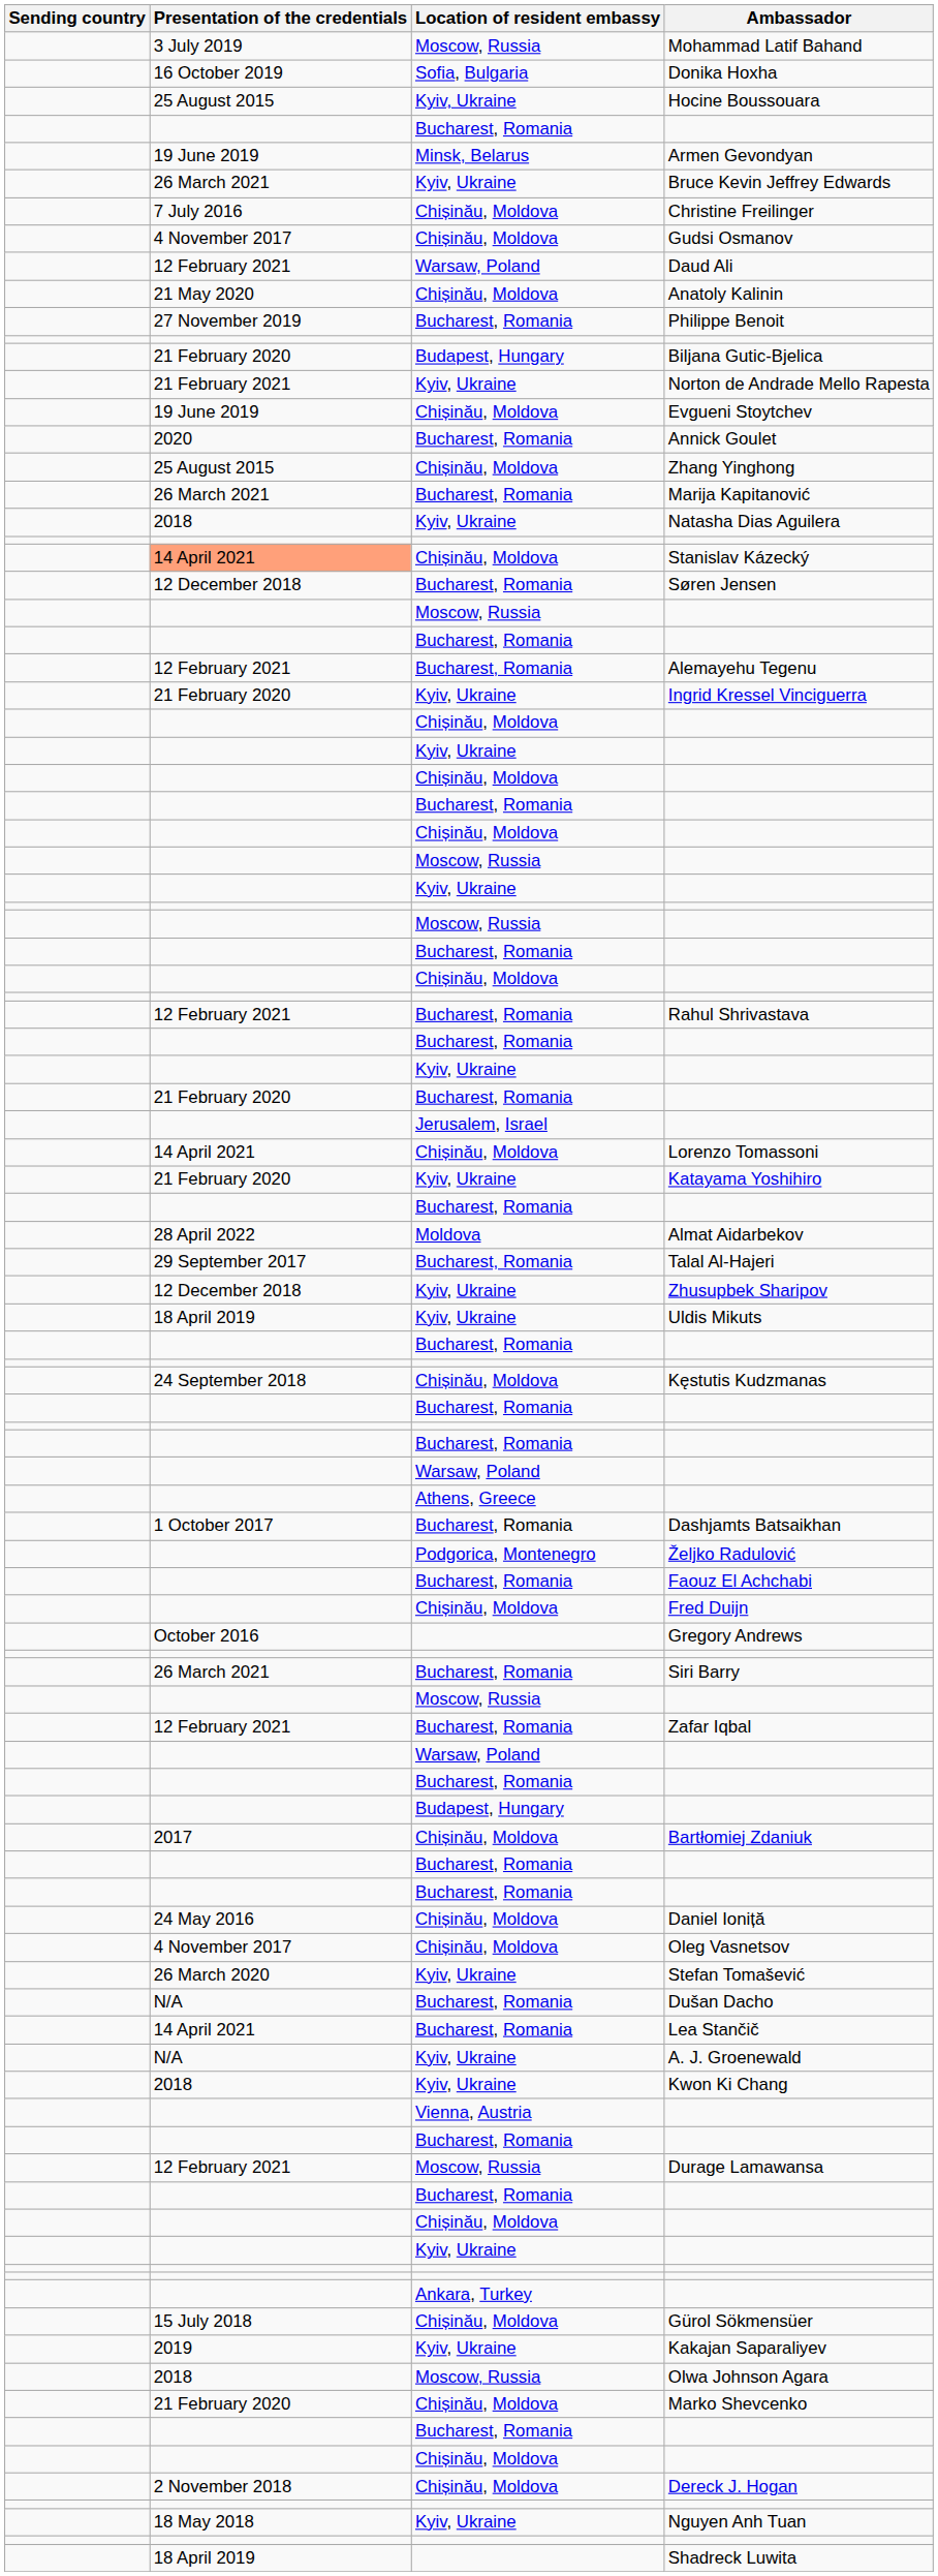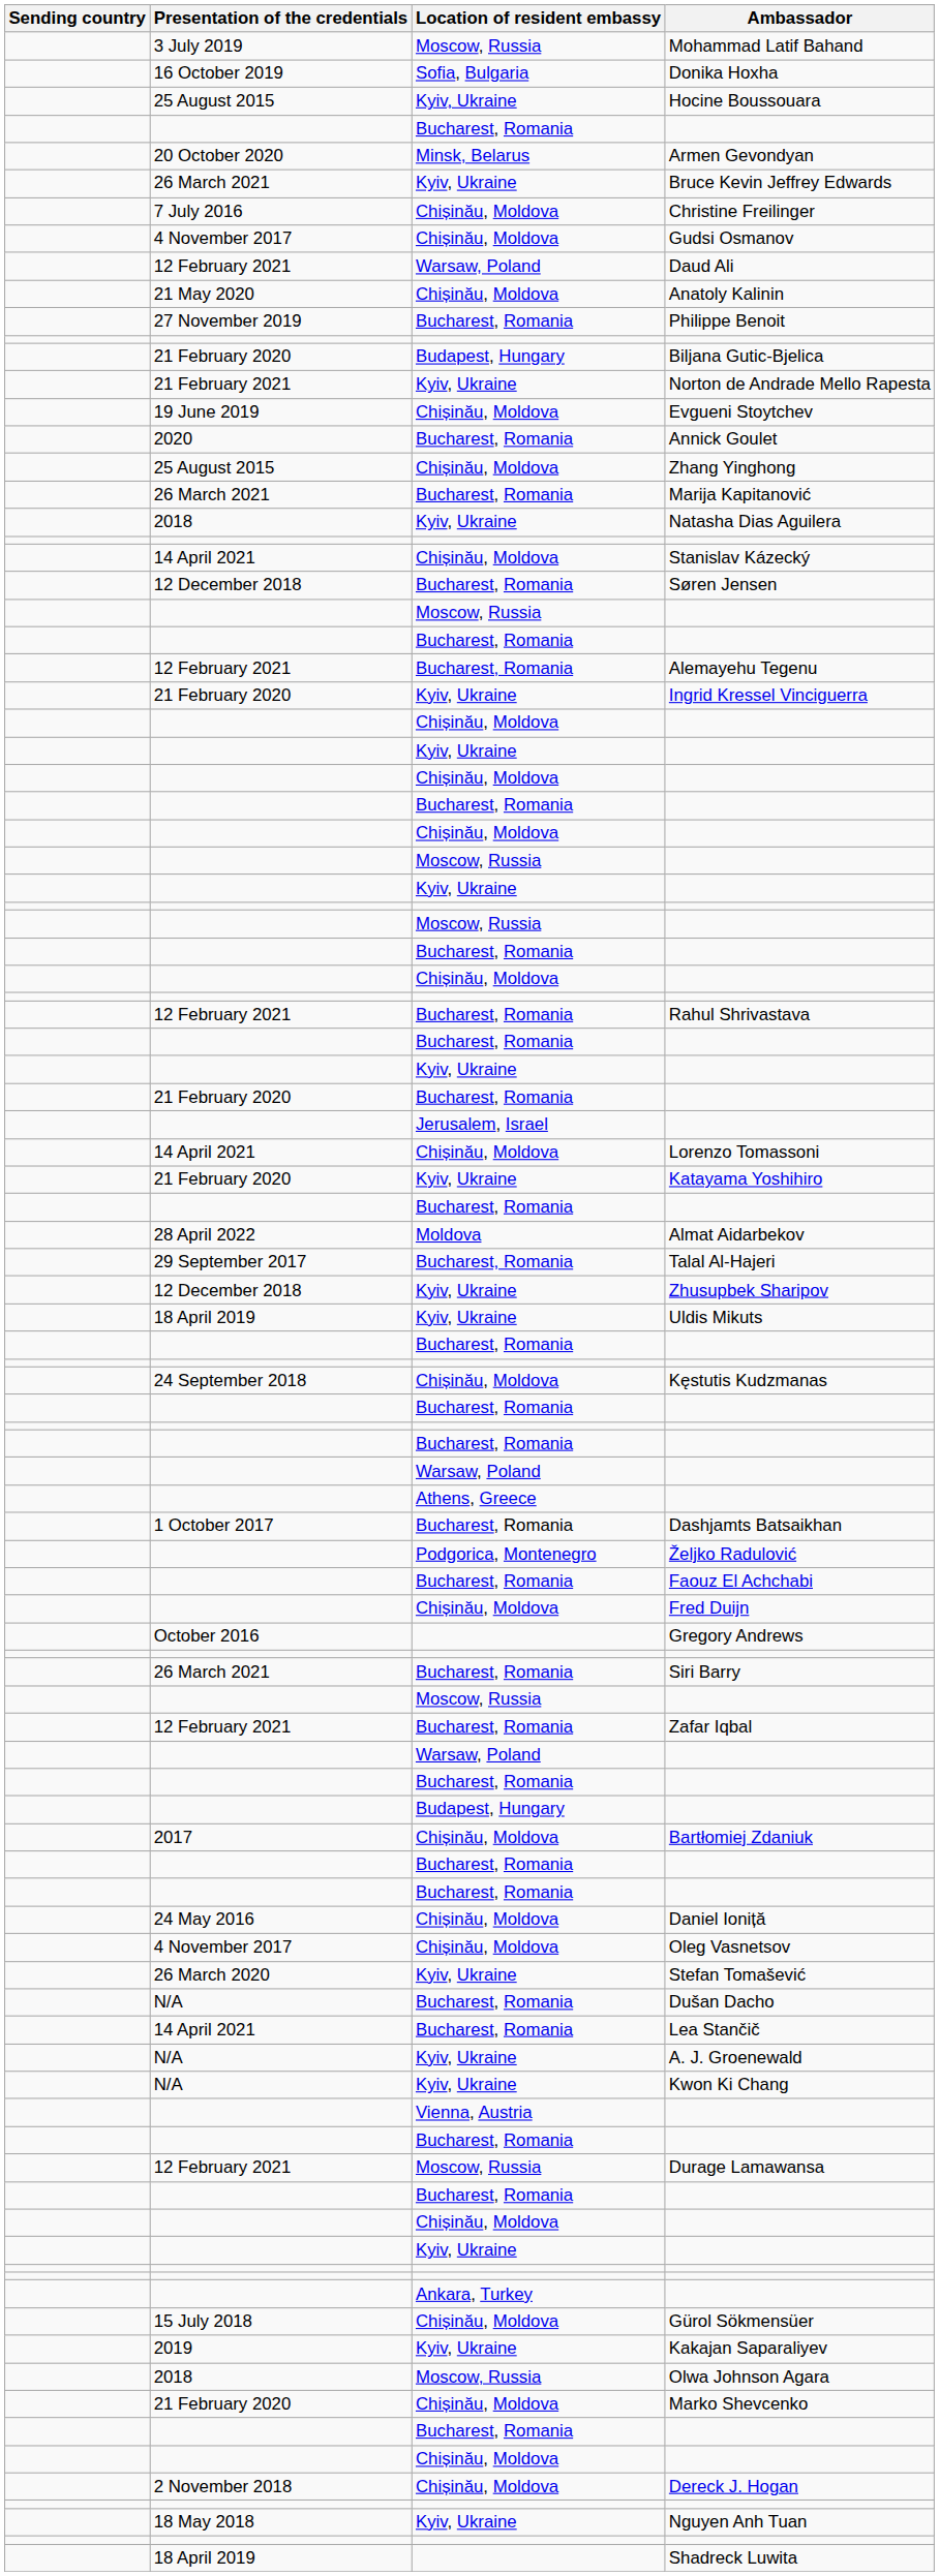 <table class="wikitable sortable">
 <tr>
 <th>Sending country</th>
 <th>Presentation of the credentials</th>
 <th>Location of resident embassy</th>
 <th>Ambassador</th>
 </tr>
 <tr>
 <td></td>
 <td>3 July 2019</td>
 <td><a href='#'>Moscow</a>, <a href='#'>Russia</a></td>
 <td>Mohammad Latif Bahand<br></td>
 </tr>
 <tr>
 <td></td>
 <td>16 October 2019</td>
 <td><a href='#'>Sofia</a>, <a href='#'>Bulgaria</a></td>
 <td>Donika Hoxha</td>
 </tr>
 <tr>
 <td></td>
 <td>25 August 2015</td>
 <td><a href='#'>Kyiv, Ukraine</a></td>
 <td>Hocine Boussouara</td>
 </tr>
 <tr>
 <td></td>
 <td></td>
 <td><a href='#'>Bucharest</a>, <a href='#'>Romania</a></td>
 <td></td>
 </tr>
 <tr>
 <td></td>
-<td>19 June 2019</td>
+<td>20 October 2020</td>
 <td><a href='#'>Minsk, Belarus</a></td>
 <td>Armen Gevondyan</td>
 </tr>
 <tr>
 <td></td>
 <td>26 March 2021</td>
 <td><a href='#'>Kyiv</a>, <a href='#'>Ukraine</a></td>
 <td>Bruce Kevin Jeffrey Edwards</td>
 </tr>
 <tr>
 <td></td>
 <td>7 July 2016</td>
 <td><a href='#'>Chișinău</a>, <a href='#'>Moldova</a></td>
 <td>Christine Freilinger</td>
 </tr>
 <tr>
 <td></td>
 <td>4 November 2017</td>
 <td><a href='#'>Chișinău</a>, <a href='#'>Moldova</a></td>
 <td>Gudsi Osmanov</td>
 </tr>
 <tr>
 <td></td>
 <td>12 February 2021</td>
 <td><a href='#'>Warsaw, Poland</a></td>
 <td>Daud Ali</td>
 </tr>
 <tr>
 <td></td>
 <td>21 May 2020</td>
 <td><a href='#'>Chișinău</a>, <a href='#'>Moldova</a></td>
 <td>Anatoly Kalinin</td>
 </tr>
 <tr>
 <td></td>
 <td>27 November 2019</td>
 <td><a href='#'>Bucharest</a>, <a href='#'>Romania</a></td>
 <td>Philippe Benoit</td>
 </tr>
 <tr>
 <td></td>
 <td></td>
 <td></td>
 <td></td>
 </tr>
 <tr>
 <td></td>
 <td>21 February 2020</td>
 <td><a href='#'>Budapest</a>, <a href='#'>Hungary</a></td>
 <td>Biljana Gutic-Bjelica</td>
 </tr>
 <tr>
 <td></td>
 <td>21 February 2021</td>
 <td><a href='#'>Kyiv</a>, <a href='#'>Ukraine</a></td>
 <td>Norton de Andrade Mello Rapesta</td>
 </tr>
 <tr>
 <td></td>
 <td>19 June 2019</td>
 <td><a href='#'>Chișinău</a>, <a href='#'>Moldova</a></td>
 <td>Evgueni Stoytchev</td>
 </tr>
 <tr>
 <td></td>
 <td>2020</td>
 <td><a href='#'>Bucharest</a>, <a href='#'>Romania</a></td>
 <td>Annick Goulet</td>
 </tr>
 <tr>
 <td></td>
 <td>25 August 2015</td>
 <td><a href='#'>Chișinău</a>, <a href='#'>Moldova</a></td>
 <td>Zhang Yinghong</td>
 </tr>
 <tr>
 <td></td>
 <td>26 March 2021</td>
 <td><a href='#'>Bucharest</a>, <a href='#'>Romania</a></td>
 <td>Marija Kapitanović</td>
 </tr>
 <tr>
 <td></td>
 <td>2018</td>
 <td><a href='#'>Kyiv</a>, <a href='#'>Ukraine</a></td>
 <td>Natasha Dias Aguilera</td>
 </tr>
 <tr>
 <td></td>
 <td></td>
 <td></td>
 <td></td>
 </tr>
 <tr>
 <td></td>
-<td style="background: lightsalmon;">14 April 2021</td>
+<td>14 April 2021</td>
 <td><a href='#'>Chișinău</a>, <a href='#'>Moldova</a></td>
 <td>Stanislav Kázecký</td>
 </tr>
 <tr>
 <td></td>
 <td>12 December 2018</td>
 <td><a href='#'>Bucharest</a>, <a href='#'>Romania</a></td>
 <td>Søren Jensen</td>
 </tr>
 <tr>
 <td></td>
 <td></td>
 <td><a href='#'>Moscow</a>, <a href='#'>Russia</a></td>
 <td></td>
 </tr>
 <tr>
 <td></td>
 <td></td>
 <td><a href='#'>Bucharest</a>, <a href='#'>Romania</a></td>
 <td></td>
 </tr>
 <tr>
 <td></td>
 <td>12 February 2021</td>
 <td><a href='#'>Bucharest, Romania</a></td>
 <td>Alemayehu Tegenu</td>
 </tr>
 <tr>
 <td></td>
 <td>21 February 2020</td>
 <td><a href='#'>Kyiv</a>, <a href='#'>Ukraine</a></td>
 <td><a href='#'>Ingrid Kressel Vinciguerra</a></td>
 </tr>
 <tr>
 <td></td>
 <td></td>
 <td><a href='#'>Chișinău</a>, <a href='#'>Moldova</a></td>
 <td></td>
 </tr>
 <tr>
 <td></td>
 <td></td>
 <td><a href='#'>Kyiv</a>, <a href='#'>Ukraine</a></td>
 <td></td>
 </tr>
 <tr>
 <td></td>
 <td></td>
 <td><a href='#'>Chișinău</a>, <a href='#'>Moldova</a></td>
 <td></td>
 </tr>
 <tr>
 <td></td>
 <td></td>
 <td><a href='#'>Bucharest</a>, <a href='#'>Romania</a></td>
 <td></td>
 </tr>
 <tr>
 <td></td>
 <td></td>
 <td><a href='#'>Chișinău</a>, <a href='#'>Moldova</a></td>
 <td></td>
 </tr>
 <tr>
 <td></td>
 <td></td>
 <td><a href='#'>Moscow</a>, <a href='#'>Russia</a></td>
 <td></td>
 </tr>
 <tr>
 <td></td>
 <td></td>
 <td><a href='#'>Kyiv</a>, <a href='#'>Ukraine</a></td>
 <td></td>
 </tr>
 <tr>
 <td></td>
 <td></td>
 <td></td>
 <td></td>
 </tr>
 <tr>
 <td></td>
 <td></td>
 <td><a href='#'>Moscow</a>, <a href='#'>Russia</a></td>
 <td></td>
 </tr>
 <tr>
 <td></td>
 <td></td>
 <td><a href='#'>Bucharest</a>, <a href='#'>Romania</a></td>
 <td></td>
 </tr>
 <tr>
 <td></td>
 <td></td>
 <td><a href='#'>Chișinău</a>, <a href='#'>Moldova</a></td>
 <td></td>
 </tr>
 <tr>
 <td></td>
 <td></td>
 <td></td>
 <td></td>
 </tr>
 <tr>
 <td></td>
 <td>12 February 2021</td>
 <td><a href='#'>Bucharest</a>, <a href='#'>Romania</a></td>
 <td>Rahul Shrivastava</td>
 </tr>
 <tr>
 <td></td>
 <td></td>
 <td><a href='#'>Bucharest</a>, <a href='#'>Romania</a></td>
 <td></td>
 </tr>
 <tr>
 <td></td>
 <td></td>
 <td><a href='#'>Kyiv</a>, <a href='#'>Ukraine</a></td>
 <td></td>
 </tr>
 <tr>
 <td></td>
 <td>21 February 2020</td>
 <td><a href='#'>Bucharest</a>, <a href='#'>Romania</a></td>
 <td></td>
 </tr>
 <tr>
 <td></td>
 <td></td>
 <td><a href='#'>Jerusalem</a>, <a href='#'>Israel</a></td>
 <td></td>
 </tr>
 <tr>
 <td></td>
 <td>14 April 2021</td>
 <td><a href='#'>Chișinău</a>, <a href='#'>Moldova</a></td>
 <td>Lorenzo Tomassoni</td>
 </tr>
 <tr>
 <td></td>
 <td>21 February 2020</td>
 <td><a href='#'>Kyiv</a>, <a href='#'>Ukraine</a></td>
 <td><a href='#'>Katayama Yoshihiro</a></td>
 </tr>
 <tr>
 <td></td>
 <td></td>
 <td><a href='#'>Bucharest</a>, <a href='#'>Romania</a></td>
 <td></td>
 </tr>
 <tr>
 <td></td>
 <td>28 April  2022</td>
 <td><a href='#'>Moldova</a></td>
 <td>Almat Aidarbekov</td>
 </tr>
 <tr>
 <td></td>
 <td>29 September 2017</td>
 <td><a href='#'>Bucharest, Romania</a></td>
 <td>Talal Al-Hajeri</td>
 </tr>
 <tr>
 <td></td>
 <td>12 December 2018</td>
 <td><a href='#'>Kyiv</a>, <a href='#'>Ukraine</a></td>
 <td><a href='#'>Zhusupbek Sharipov</a></td>
 </tr>
 <tr>
 <td></td>
 <td>18 April 2019</td>
 <td><a href='#'>Kyiv</a>, <a href='#'>Ukraine</a></td>
 <td>Uldis Mikuts</td>
 </tr>
 <tr>
 <td></td>
 <td></td>
 <td><a href='#'>Bucharest</a>, <a href='#'>Romania</a></td>
 <td></td>
 </tr>
 <tr>
 <td></td>
 <td></td>
 <td></td>
 <td></td>
 </tr>
 <tr>
 <td></td>
 <td>24 September 2018</td>
 <td><a href='#'>Chișinău</a>, <a href='#'>Moldova</a></td>
 <td>Kęstutis Kudzmanas</td>
 </tr>
 <tr>
 <td></td>
 <td></td>
 <td><a href='#'>Bucharest</a>, <a href='#'>Romania</a></td>
 <td></td>
 </tr>
 <tr>
 <td></td>
 <td></td>
 <td></td>
 <td></td>
 </tr>
 <tr>
 <td></td>
 <td></td>
 <td><a href='#'>Bucharest</a>, <a href='#'>Romania</a></td>
 <td></td>
 </tr>
 <tr>
 <td></td>
 <td></td>
 <td><a href='#'>Warsaw</a>, <a href='#'>Poland</a></td>
 <td></td>
 </tr>
 <tr>
 <td></td>
 <td></td>
 <td><a href='#'>Athens</a>, <a href='#'>Greece</a></td>
 <td></td>
 </tr>
 <tr>
 <td></td>
 <td>1 October 2017</td>
 <td><a href='#'>Bucharest</a>, Romania</td>
 <td>Dashjamts Batsaikhan</td>
 </tr>
 <tr>
 <td></td>
 <td></td>
 <td><a href='#'>Podgorica</a>, <a href='#'>Montenegro</a></td>
 <td><a href='#'>Željko Radulović</a></td>
 </tr>
 <tr>
 <td></td>
 <td></td>
 <td><a href='#'>Bucharest</a>, <a href='#'>Romania</a></td>
 <td><a href='#'>Faouz El Achchabi</a></td>
 </tr>
 <tr>
 <td></td>
 <td></td>
 <td><a href='#'>Chișinău</a>, <a href='#'>Moldova</a></td>
 <td><a href='#'>Fred Duijn</a></td>
 </tr>
 <tr>
 <td></td>
 <td>October 2016</td>
 <td></td>
 <td>Gregory Andrews</td>
 </tr>
 <tr>
 <td></td>
 <td></td>
 <td></td>
 <td></td>
 </tr>
 <tr>
 <td></td>
 <td>26 March 2021</td>
 <td><a href='#'>Bucharest</a>, <a href='#'>Romania</a></td>
 <td>Siri Barry</td>
 </tr>
 <tr>
 <td></td>
 <td></td>
 <td><a href='#'>Moscow</a>, <a href='#'>Russia</a></td>
 <td></td>
 </tr>
 <tr>
 <td></td>
 <td>12 February 2021</td>
 <td><a href='#'>Bucharest</a>, <a href='#'>Romania</a></td>
 <td>Zafar Iqbal</td>
 </tr>
 <tr>
 <td></td>
 <td></td>
 <td><a href='#'>Warsaw</a>, <a href='#'>Poland</a></td>
 <td></td>
 </tr>
 <tr>
 <td></td>
 <td></td>
 <td><a href='#'>Bucharest</a>, <a href='#'>Romania</a></td>
 <td></td>
 </tr>
 <tr>
 <td></td>
 <td></td>
 <td><a href='#'>Budapest</a>, <a href='#'>Hungary</a></td>
 <td></td>
 </tr>
 <tr>
 <td></td>
 <td>2017</td>
 <td><a href='#'>Chișinău</a>, <a href='#'>Moldova</a></td>
 <td><a href='#'>Bartłomiej Zdaniuk</a></td>
 </tr>
 <tr>
 <td></td>
 <td></td>
 <td><a href='#'>Bucharest</a>, <a href='#'>Romania</a></td>
 <td></td>
 </tr>
 <tr>
 <td></td>
 <td></td>
 <td><a href='#'>Bucharest</a>, <a href='#'>Romania</a></td>
 <td></td>
 </tr>
 <tr>
 <td></td>
 <td>24 May 2016</td>
 <td><a href='#'>Chișinău</a>, <a href='#'>Moldova</a></td>
 <td>Daniel Ioniță</td>
 </tr>
 <tr>
 <td></td>
 <td>4 November 2017</td>
 <td><a href='#'>Chișinău</a>, <a href='#'>Moldova</a></td>
 <td>Oleg Vasnetsov</td>
 </tr>
 <tr>
 <td></td>
 <td>26 March 2020</td>
 <td><a href='#'>Kyiv</a>, <a href='#'>Ukraine</a></td>
 <td>Stefan Tomašević</td>
 </tr>
 <tr>
 <td></td>
 <td>N/A<br></td>
 <td><a href='#'>Bucharest</a>, <a href='#'>Romania</a></td>
 <td>Dušan Dacho</td>
 </tr>
 <tr>
 <td></td>
 <td>14 April 2021</td>
 <td><a href='#'>Bucharest</a>, <a href='#'>Romania</a></td>
 <td>Lea Stančič</td>
 </tr>
 <tr>
 <td></td>
 <td>N/A</td>
 <td><a href='#'>Kyiv</a>, <a href='#'>Ukraine</a></td>
 <td>A. J. Groenewald</td>
 </tr>
 <tr>
 <td></td>
-<td>2018</td>
+<td>N/A</td>
 <td><a href='#'>Kyiv</a>, <a href='#'>Ukraine</a></td>
 <td>Kwon Ki Chang</td>
 </tr>
 <tr>
 <td></td>
 <td></td>
 <td><a href='#'>Vienna</a>, <a href='#'>Austria</a></td>
 <td></td>
 </tr>
 <tr>
 <td></td>
 <td></td>
 <td><a href='#'>Bucharest</a>, <a href='#'>Romania</a></td>
 <td></td>
 </tr>
 <tr>
 <td></td>
 <td>12 February 2021</td>
 <td><a href='#'>Moscow</a>, <a href='#'>Russia</a></td>
 <td>Durage Lamawansa</td>
 </tr>
 <tr>
 <td></td>
 <td></td>
 <td><a href='#'>Bucharest</a>, <a href='#'>Romania</a></td>
 <td></td>
 </tr>
 <tr>
 <td></td>
 <td></td>
 <td><a href='#'>Chișinău</a>, <a href='#'>Moldova</a></td>
 <td></td>
 </tr>
 <tr>
 <td></td>
 <td></td>
 <td><a href='#'>Kyiv</a>, <a href='#'>Ukraine</a></td>
 <td></td>
 </tr>
 <tr>
 <td></td>
 <td></td>
 <td></td>
 <td></td>
 </tr>
 <tr>
 <td></td>
 <td></td>
 <td></td>
 <td></td>
 </tr>
 <tr>
 <td></td>
 <td></td>
 <td><a href='#'>Ankara</a>, <a href='#'>Turkey</a></td>
 <td></td>
 </tr>
 <tr>
 <td></td>
 <td>15 July 2018</td>
 <td><a href='#'>Chișinău</a>, <a href='#'>Moldova</a></td>
 <td>Gürol Sökmensüer</td>
 </tr>
 <tr>
 <td></td>
 <td>2019</td>
 <td><a href='#'>Kyiv</a>, <a href='#'>Ukraine</a></td>
 <td>Kakajan Saparaliyev</td>
 </tr>
 <tr>
 <td></td>
 <td>2018</td>
 <td><a href='#'>Moscow, Russia</a></td>
 <td>Olwa Johnson Agara</td>
 </tr>
 <tr>
 <td></td>
 <td>21 February 2020</td>
 <td><a href='#'>Chișinău</a>, <a href='#'>Moldova</a></td>
 <td>Marko Shevcenko</td>
 </tr>
 <tr>
 <td></td>
 <td></td>
 <td><a href='#'>Bucharest</a>, <a href='#'>Romania</a></td>
 <td></td>
 </tr>
 <tr>
 <td></td>
 <td></td>
 <td><a href='#'>Chișinău</a>, <a href='#'>Moldova</a></td>
 <td></td>
 </tr>
 <tr>
 <td></td>
 <td>2 November 2018</td>
 <td><a href='#'>Chișinău</a>, <a href='#'>Moldova</a></td>
 <td><a href='#'>Dereck J. Hogan</a></td>
 </tr>
 <tr>
 <td></td>
 <td></td>
 <td></td>
 <td></td>
 </tr>
 <tr>
 <td></td>
 <td>18 May 2018</td>
 <td><a href='#'>Kyiv</a>, <a href='#'>Ukraine</a></td>
 <td>Nguyen Anh Tuan</td>
 </tr>
 <tr>
 <td></td>
 <td></td>
 <td></td>
 <td></td>
 </tr>
 <tr>
 <td></td>
 <td>18 April 2019</td>
 <td></td>
 <td>Shadreck Luwita</td>
 </tr>
 </table>
